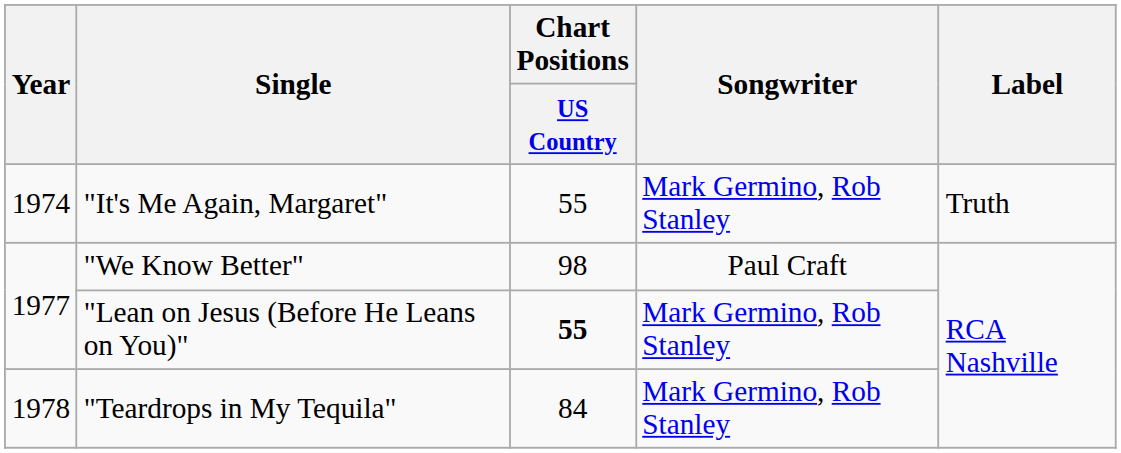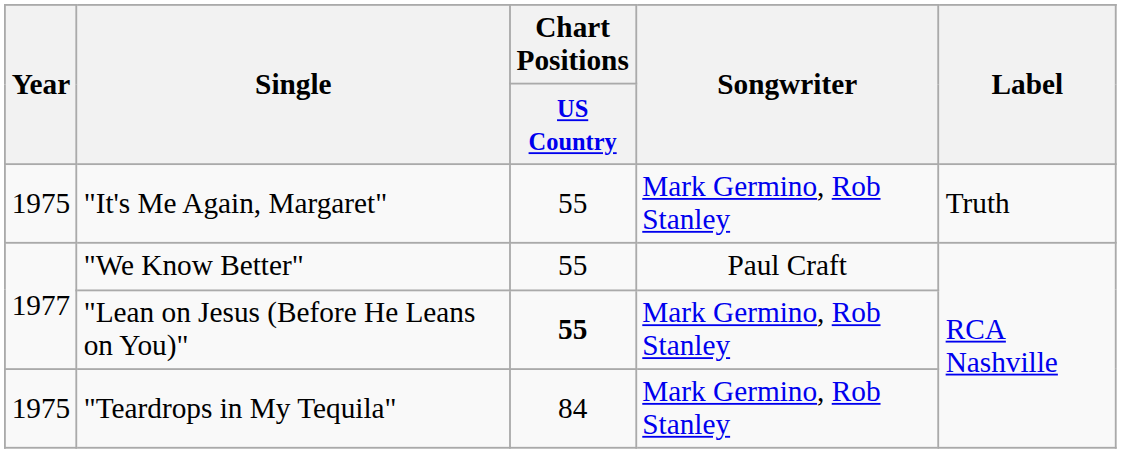 <table class="wikitable">
 <tr>
 <th rowspan="2">Year</th>
 <th rowspan="2">Single</th>
 <th>Chart Positions</th>
 <th rowspan="2">Songwriter</th>
 <th rowspan="2">Label</th>
 </tr>
 <tr>
 <th width="50"><small><a href='#'>US Country</a></small></th>
 </tr>
 <tr>
-<td>1974</td>
+<td>1975</td>
 <td>"It's Me Again, Margaret"</td>
 <td align=center>55</td>
 <td><a href='#'>Mark Germino</a>, <a href='#'>Rob Stanley</a></td>
 <td>Truth</td>
 </tr>
 <tr>
 <td rowspan=2>1977</td>
 <td>"We Know Better"</td>
-<td align=center>98</td>
+<td align=center>55</td>
 <td align=center>Paul Craft</td>
 <td rowspan=3><a href='#'>RCA Nashville</a></td>
 </tr>
 <tr>
 <td>"Lean on Jesus (Before He Leans on You)"</td>
 <td align=center><strong>55</strong></td>
 <td><a href='#'>Mark Germino</a>, <a href='#'>Rob Stanley</a></td>
 </tr>
 <tr>
-<td>1978</td>
+<td>1975</td>
 <td>"Teardrops in My Tequila"</td>
 <td align=center>84</td>
 <td><a href='#'>Mark Germino</a>, <a href='#'>Rob Stanley</a></td>
 </tr>
 </table>
